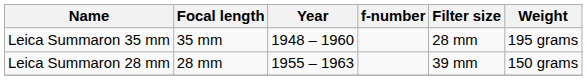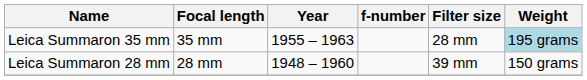 <table class="wikitable">
 <tr>
 <th>Name</th>
 <th>Focal length</th>
 <th>Year</th>
 <th>f-number</th>
 <th>Filter size</th>
 <th>Weight</th>
 </tr>
 <tr>
 <td>Leica Summaron 35 mm </td>
 <td>35 mm</td>
-<td>1948 – 1960</td>
+<td>1955 – 1963</td>
 <td></td>
 <td>28 mm</td>
-<td>195 grams</td>
+<td style="background: lightblue;">195 grams</td>
 </tr>
 <tr>
 <td>Leica Summaron 28 mm </td>
 <td>28 mm</td>
-<td>1955 – 1963</td>
+<td>1948 – 1960</td>
 <td></td>
 <td>39 mm</td>
 <td>150 grams</td>
 </tr>
 <tr>
 </tr>
 </table>
